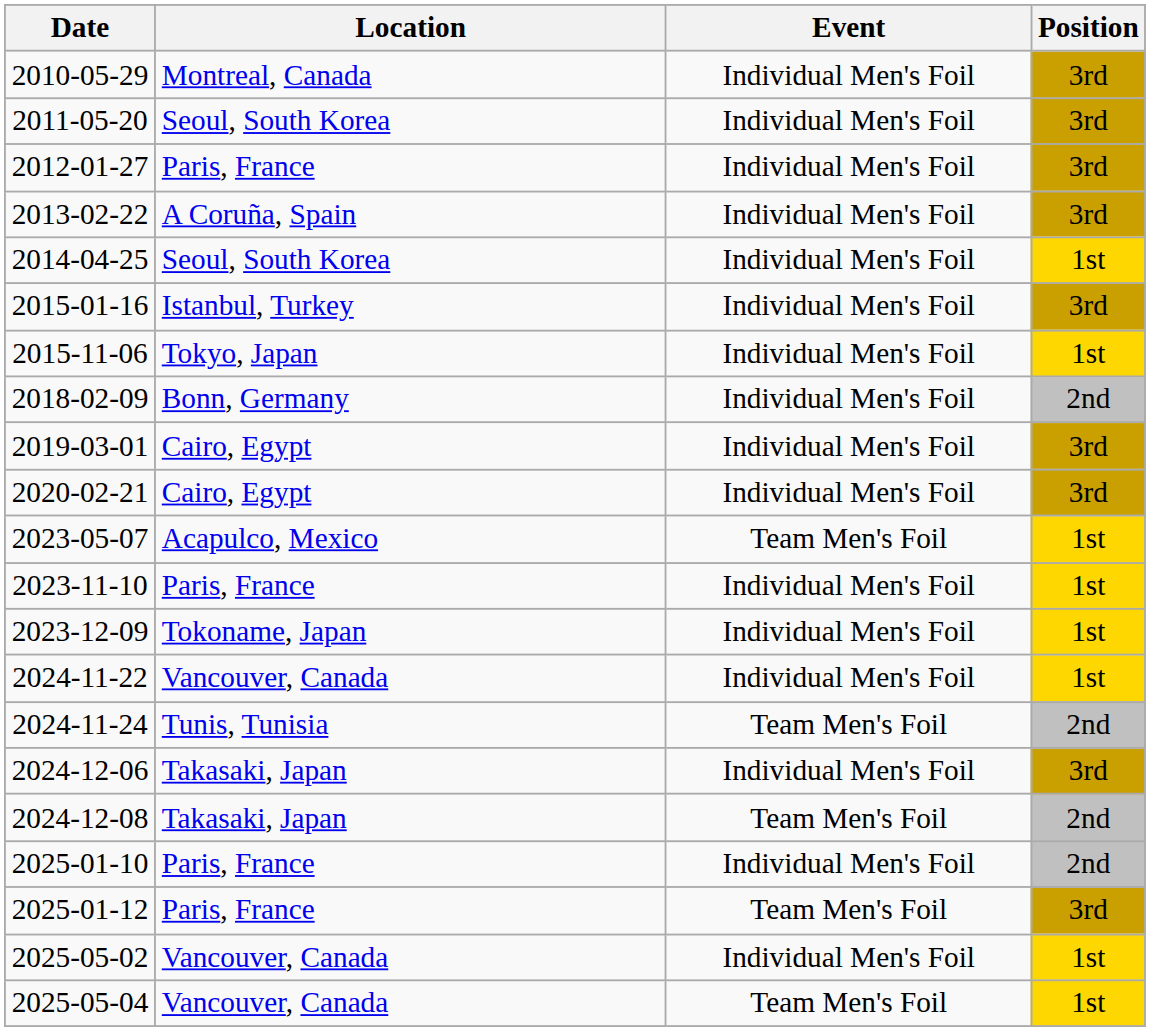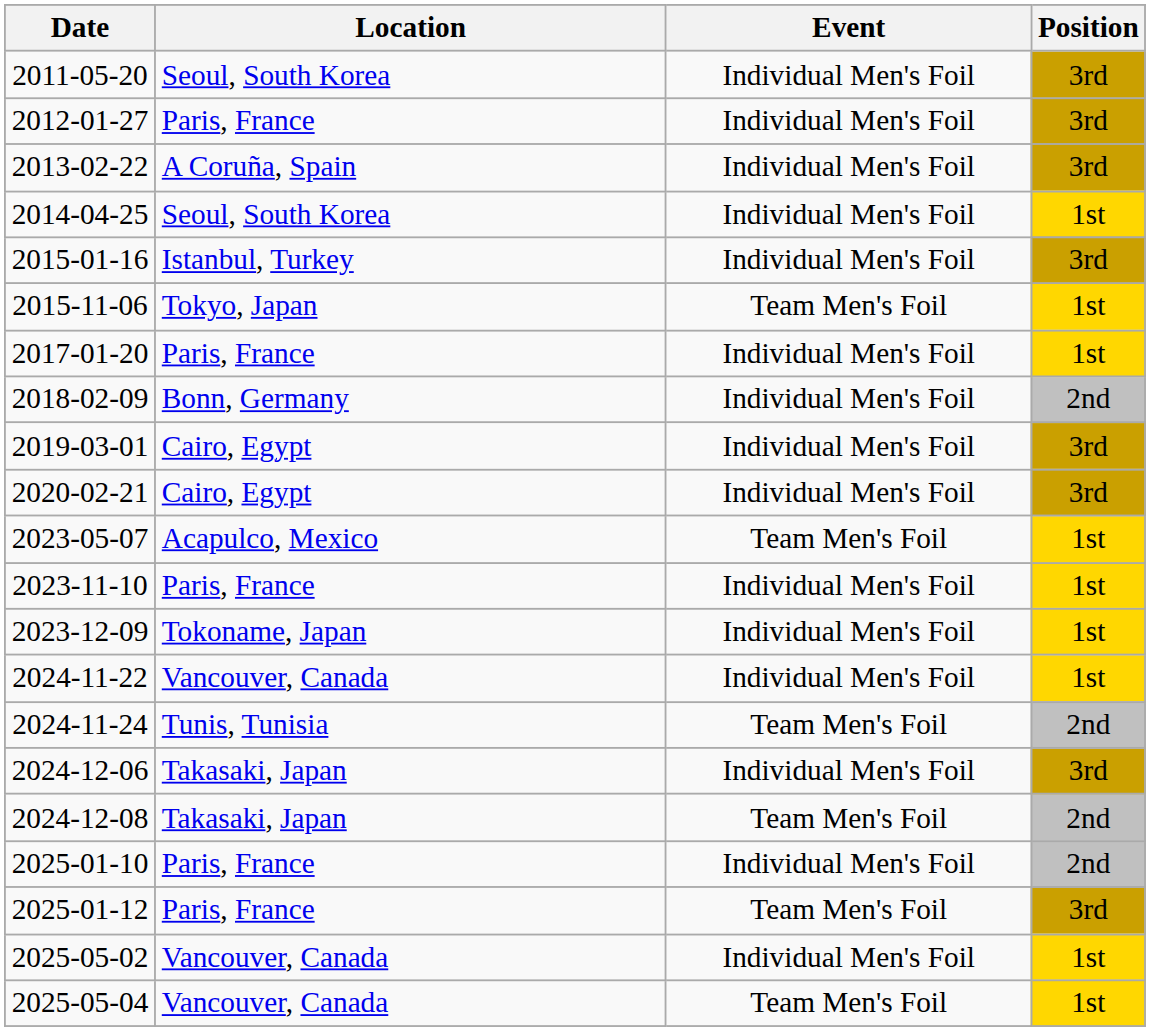 <table class="wikitable" style="text-align:center;">
 <tr>
 <th>Date</th>
 <th style="width:17em">Location</th>
 <th style="width:12em">Event</th>
 <th>Position</th>
-</tr>
-<tr>
-<td>2010-05-29</td>
-<td rowspan="1" align="left"> <a href='#'>Montreal</a>, <a href='#'>Canada</a></td>
-<td>Individual Men's Foil</td>
-<td bgcolor="caramel">3rd</td>
 </tr>
 <tr>
 <td>2011-05-20</td>
 <td rowspan="1" align="left"> <a href='#'>Seoul</a>, <a href='#'>South Korea</a></td>
 <td>Individual Men's Foil</td>
 <td bgcolor="caramel">3rd</td>
 </tr>
 <tr>
 <td>2012-01-27</td>
 <td rowspan="1" align="left"> <a href='#'>Paris</a>, <a href='#'>France</a></td>
 <td>Individual Men's Foil</td>
 <td bgcolor="caramel">3rd</td>
 </tr>
 <tr>
 <td>2013-02-22</td>
 <td rowspan="1" align="left"> <a href='#'>A Coruña</a>, <a href='#'>Spain</a></td>
 <td>Individual Men's Foil</td>
 <td bgcolor="caramel">3rd</td>
 </tr>
 <tr>
 <td>2014-04-25</td>
 <td rowspan="1" align="left"> <a href='#'>Seoul</a>, <a href='#'>South Korea</a></td>
 <td>Individual Men's Foil</td>
 <td bgcolor="gold">1st</td>
 </tr>
 <tr>
 <td>2015-01-16</td>
 <td rowspan="1" align="left"> <a href='#'>Istanbul</a>, <a href='#'>Turkey</a></td>
 <td>Individual Men's Foil</td>
 <td bgcolor="caramel">3rd</td>
 </tr>
 <tr>
 <td>2015-11-06</td>
 <td rowspan="1" align="left"> <a href='#'>Tokyo</a>, <a href='#'>Japan</a></td>
+<td>Team Men's Foil</td>
+<td bgcolor="gold">1st</td>
+</tr>
+<tr>
+<td>2017-01-20</td>
+<td rowspan="1" align="left"> <a href='#'>Paris</a>, <a href='#'>France</a></td>
 <td>Individual Men's Foil</td>
 <td bgcolor="gold">1st</td>
 </tr>
 <tr>
 <td>2018-02-09</td>
 <td rowspan="1" align="left"> <a href='#'>Bonn</a>, <a href='#'>Germany</a></td>
 <td>Individual Men's Foil</td>
 <td bgcolor="silver">2nd</td>
 </tr>
 <tr>
 <td>2019-03-01</td>
 <td rowspan="1" align="left"> <a href='#'>Cairo</a>, <a href='#'>Egypt</a></td>
 <td>Individual Men's Foil</td>
 <td bgcolor="caramel">3rd</td>
 </tr>
 <tr>
 <td>2020-02-21</td>
 <td rowspan="1" align="left"> <a href='#'>Cairo</a>, <a href='#'>Egypt</a></td>
 <td>Individual Men's Foil</td>
 <td bgcolor="caramel">3rd</td>
 </tr>
 <tr>
 <td>2023-05-07</td>
 <td rowspan="1" align="left"> <a href='#'>Acapulco</a>, <a href='#'>Mexico</a></td>
 <td>Team Men's Foil</td>
 <td bgcolor="gold">1st</td>
 </tr>
 <tr>
 <td>2023-11-10</td>
 <td rowspan="1" align="left"> <a href='#'>Paris</a>, <a href='#'>France</a></td>
 <td>Individual Men's Foil</td>
 <td bgcolor="gold">1st</td>
 </tr>
 <tr>
 <td>2023-12-09</td>
 <td rowspan="1" align="left"> <a href='#'>Tokoname</a>, <a href='#'>Japan</a></td>
 <td>Individual Men's Foil</td>
 <td bgcolor="gold">1st</td>
 </tr>
 <tr>
 <td>2024-11-22</td>
 <td rowspan="1" align="left"> <a href='#'>Vancouver</a>, <a href='#'>Canada</a></td>
 <td>Individual Men's Foil</td>
 <td bgcolor="gold">1st</td>
 </tr>
 <tr>
 <td>2024-11-24</td>
 <td rowspan="1" align="left"> <a href='#'>Tunis</a>, <a href='#'>Tunisia</a></td>
 <td>Team Men's Foil</td>
 <td bgcolor="silver">2nd</td>
 </tr>
 <tr>
 <td>2024-12-06</td>
 <td rowspan="1" align="left"> <a href='#'>Takasaki</a>, <a href='#'>Japan</a></td>
 <td>Individual Men's Foil</td>
 <td bgcolor="caramel">3rd</td>
 </tr>
 <tr>
 <td>2024-12-08</td>
 <td rowspan="1" align="left"> <a href='#'>Takasaki</a>, <a href='#'>Japan</a></td>
 <td>Team Men's Foil</td>
 <td bgcolor="silver">2nd</td>
 </tr>
 <tr>
 <td>2025-01-10</td>
 <td rowspan="1" align="left"> <a href='#'>Paris</a>, <a href='#'>France</a></td>
 <td>Individual Men's Foil</td>
 <td bgcolor="silver">2nd</td>
 </tr>
 <tr>
 <td>2025-01-12</td>
 <td rowspan="1" align="left"> <a href='#'>Paris</a>, <a href='#'>France</a></td>
 <td>Team Men's Foil</td>
 <td bgcolor="caramel">3rd</td>
 </tr>
 <tr>
 <td>2025-05-02</td>
 <td rowspan="1" align="left"> <a href='#'>Vancouver</a>, <a href='#'>Canada</a></td>
 <td>Individual Men's Foil</td>
 <td bgcolor="gold">1st</td>
 </tr>
 <tr>
 <td>2025-05-04</td>
 <td rowspan="1" align="left"> <a href='#'>Vancouver</a>, <a href='#'>Canada</a></td>
 <td>Team Men's Foil</td>
 <td bgcolor="gold">1st</td>
 </tr>
 </table>
